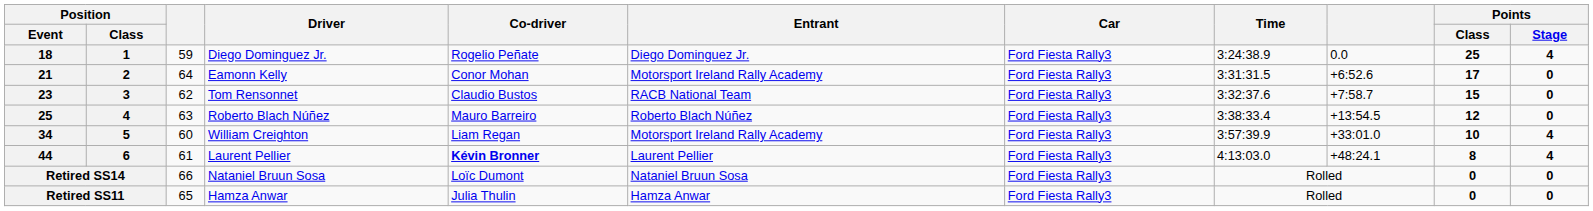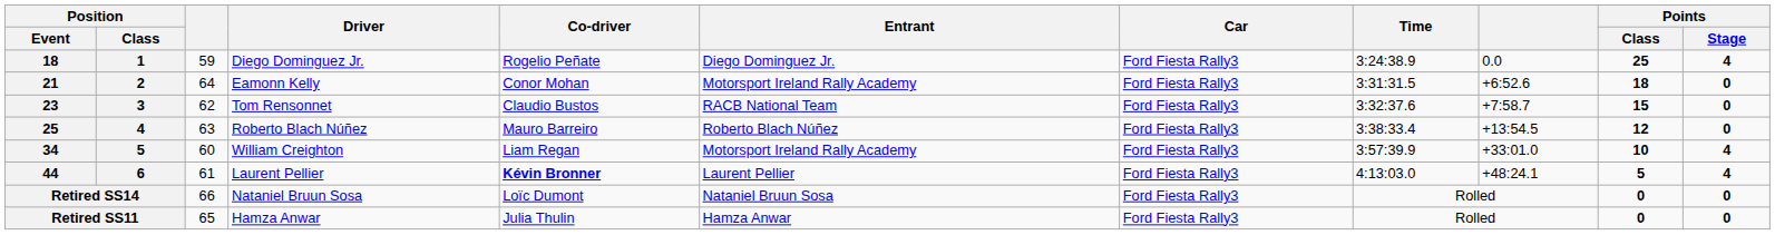 <table class="wikitable" width=85% style="font-size: 85%;">
 <tr>
 <th colspan="2">Position</th>
 <th rowspan="2"></th>
 <th rowspan="2">Driver</th>
 <th rowspan="2">Co-driver</th>
 <th rowspan="2">Entrant</th>
 <th rowspan="2">Car</th>
 <th rowspan="2">Time</th>
 <th rowspan="2"></th>
 <th colspan="2">Points</th>
 </tr>
 <tr>
 <th>Event</th>
 <th>Class</th>
 <th>Class</th>
 <th><a href='#'>Stage</a></th>
 </tr>
 <tr>
 <th>18</th>
 <th>1</th>
 <td align="center">59</td>
 <td><a href='#'>Diego Dominguez Jr.</a></td>
 <td><a href='#'>Rogelio Peñate</a></td>
 <td><a href='#'>Diego Dominguez Jr.</a></td>
 <td><a href='#'>Ford Fiesta Rally3</a></td>
 <td>3:24:38.9</td>
 <td>0.0</td>
 <td align="center"><strong>25</strong></td>
 <td align="center"><strong>4</strong></td>
 </tr>
 <tr>
 <th>21</th>
 <th>2</th>
 <td align="center">64</td>
 <td><a href='#'>Eamonn Kelly</a></td>
 <td><a href='#'>Conor Mohan</a></td>
 <td><a href='#'>Motorsport Ireland Rally Academy</a></td>
 <td><a href='#'>Ford Fiesta Rally3</a></td>
 <td>3:31:31.5</td>
 <td>+6:52.6</td>
-<td align="center"><strong>17</strong></td>
+<td align="center"><strong>18</strong></td>
 <td align="center"><strong>0</strong></td>
 </tr>
 <tr>
 <th>23</th>
 <th>3</th>
 <td align="center">62</td>
 <td><a href='#'>Tom Rensonnet</a></td>
 <td><a href='#'>Claudio Bustos</a></td>
 <td><a href='#'>RACB National Team</a></td>
 <td><a href='#'>Ford Fiesta Rally3</a></td>
 <td>3:32:37.6</td>
 <td>+7:58.7</td>
 <td align="center"><strong>15</strong></td>
 <td align="center"><strong>0</strong></td>
 </tr>
 <tr>
 <th>25</th>
 <th>4</th>
 <td align="center">63</td>
 <td><a href='#'>Roberto Blach Núñez</a></td>
 <td><a href='#'>Mauro Barreiro</a></td>
 <td><a href='#'>Roberto Blach Núñez</a></td>
 <td><a href='#'>Ford Fiesta Rally3</a></td>
 <td>3:38:33.4</td>
 <td>+13:54.5</td>
 <td align="center"><strong>12</strong></td>
 <td align="center"><strong>0</strong></td>
 </tr>
 <tr>
 <th>34</th>
 <th>5</th>
 <td align="center">60</td>
 <td><a href='#'>William Creighton</a></td>
 <td><a href='#'>Liam Regan</a></td>
 <td><a href='#'>Motorsport Ireland Rally Academy</a></td>
 <td><a href='#'>Ford Fiesta Rally3</a></td>
 <td>3:57:39.9</td>
 <td>+33:01.0</td>
 <td align="center"><strong>10</strong></td>
 <td align="center"><strong>4</strong></td>
 </tr>
 <tr>
 <th>44</th>
 <th>6</th>
 <td align="center">61</td>
 <td><a href='#'>Laurent Pellier</a></td>
 <td><strong><a href='#'>Kévin Bronner</a></strong></td>
 <td><a href='#'>Laurent Pellier</a></td>
 <td><a href='#'>Ford Fiesta Rally3</a></td>
 <td>4:13:03.0</td>
 <td>+48:24.1</td>
-<td align="center"><strong>8</strong></td>
+<td align="center"><strong>5</strong></td>
 <td align="center"><strong>4</strong></td>
 </tr>
 <tr>
 <th colspan="2">Retired SS14</th>
 <td align="center">66</td>
 <td><a href='#'>Nataniel Bruun Sosa</a></td>
 <td><a href='#'>Loïc Dumont</a></td>
 <td><a href='#'>Nataniel Bruun Sosa</a></td>
 <td><a href='#'>Ford Fiesta Rally3</a></td>
 <td align="center" colspan="2">Rolled</td>
 <td align="center"><strong>0</strong></td>
 <td align="center"><strong>0</strong></td>
 </tr>
 <tr>
 <th colspan="2">Retired SS11</th>
 <td align="center">65</td>
 <td><a href='#'>Hamza Anwar</a></td>
 <td><a href='#'>Julia Thulin</a></td>
 <td><a href='#'>Hamza Anwar</a></td>
 <td><a href='#'>Ford Fiesta Rally3</a></td>
 <td align="center" colspan="2">Rolled</td>
 <td align="center"><strong>0</strong></td>
 <td align="center"><strong>0</strong></td>
 </tr>
 </table>
